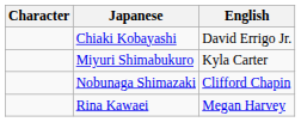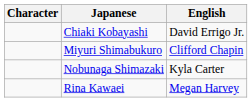 <table class="wikitable">
 <tr>
 <th>Character</th>
 <th>Japanese</th>
 <th>English</th>
 </tr>
 <tr>
 <td></td>
 <td><a href='#'>Chiaki Kobayashi</a></td>
 <td>David Errigo Jr.</td>
 </tr>
 <tr>
 <td></td>
 <td><a href='#'>Miyuri Shimabukuro</a></td>
-<td>Kyla Carter</td>
+<td><a href='#'>Clifford Chapin</a></td>
 </tr>
 <tr>
 <td></td>
 <td><a href='#'>Nobunaga Shimazaki</a></td>
-<td><a href='#'>Clifford Chapin</a></td>
+<td>Kyla Carter</td>
 </tr>
 <tr>
 <td></td>
 <td><a href='#'>Rina Kawaei</a></td>
 <td><a href='#'>Megan Harvey</a></td>
 </tr>
 </table>
